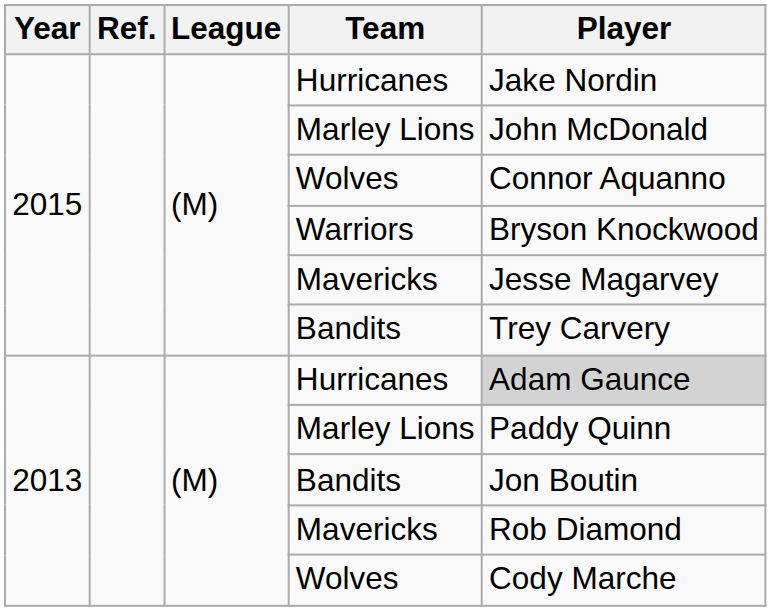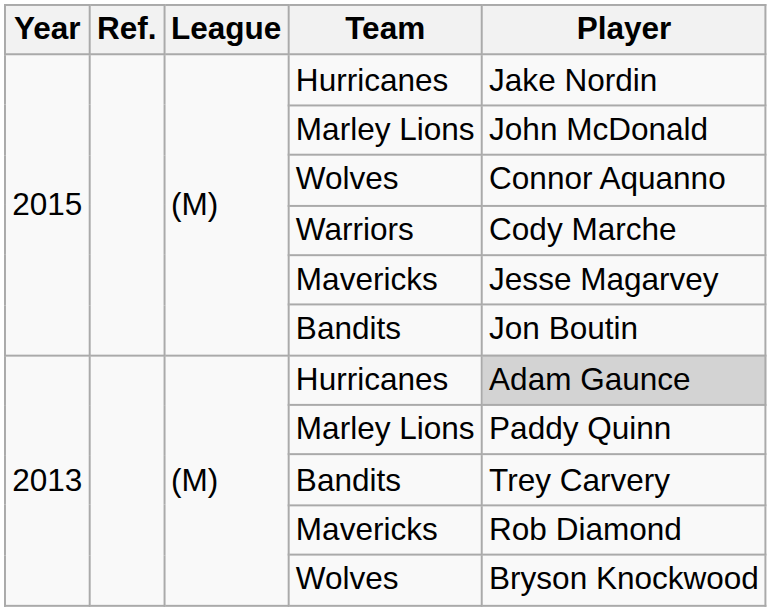 <table class="wikitable">
 <tr>
 <th>Year</th>
 <th>Ref.</th>
 <th>League</th>
 <th>Team</th>
 <th>Player</th>
 </tr>
 <tr>
 <td rowspan="6">2015</td>
 <td rowspan="6"></td>
 <td rowspan="6">(M)</td>
 <td>Hurricanes</td>
 <td>Jake Nordin</td>
 </tr>
 <tr>
 <td>Marley Lions</td>
 <td>John McDonald</td>
 </tr>
 <tr>
 <td>Wolves</td>
 <td>Connor Aquanno</td>
 </tr>
 <tr>
 <td>Warriors</td>
-<td>Bryson Knockwood</td>
+<td>Cody Marche</td>
 </tr>
 <tr>
 <td>Mavericks</td>
 <td>Jesse Magarvey</td>
 </tr>
 <tr>
 <td>Bandits</td>
-<td>Trey Carvery</td>
+<td>Jon Boutin</td>
 </tr>
 <tr>
 <td rowspan="5">2013</td>
 <td rowspan="5"></td>
 <td rowspan="5">(M)</td>
 <td>Hurricanes</td>
 <td style="background: lightgrey;">Adam Gaunce</td>
 </tr>
 <tr>
 <td>Marley Lions</td>
 <td>Paddy Quinn</td>
 </tr>
 <tr>
 <td>Bandits</td>
-<td>Jon Boutin</td>
+<td>Trey Carvery</td>
 </tr>
 <tr>
 <td>Mavericks</td>
 <td>Rob Diamond</td>
 </tr>
 <tr>
 <td>Wolves</td>
-<td>Cody Marche</td>
+<td>Bryson Knockwood</td>
 </tr>
 </table>
